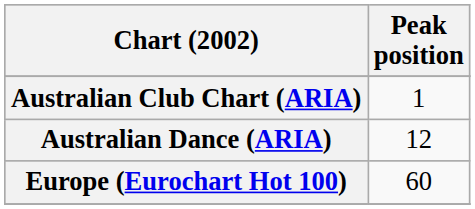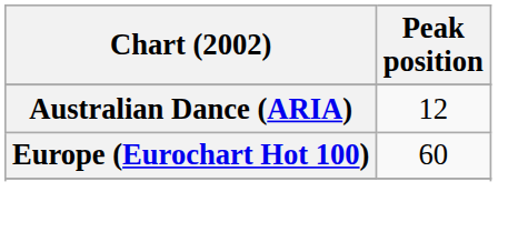 <table class="wikitable sortable plainrowheaders" style="text-align:center">
 <tr>
 <th>Chart (2002)</th>
 <th>Peak<br>position</th>
 </tr>
 <tr>
-</tr>
-<tr>
-<th scope="row">Australian Club Chart (<a href='#'>ARIA</a>)</th>
-<td>1</td>
 </tr>
 <tr>
 <th scope="row">Australian Dance (<a href='#'>ARIA</a>)</th>
 <td>12</td>
 </tr>
 <tr>
 <th scope="row">Europe (<a href='#'>Eurochart Hot 100</a>)</th>
 <td>60</td>
 </tr>
 <tr>
 </tr>
 <tr>
 </tr>
 <tr>
 </tr>
 <tr>
 </tr>
 <tr>
 </tr>
 </table>
